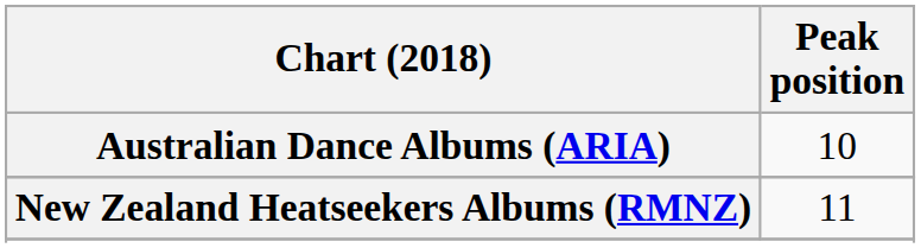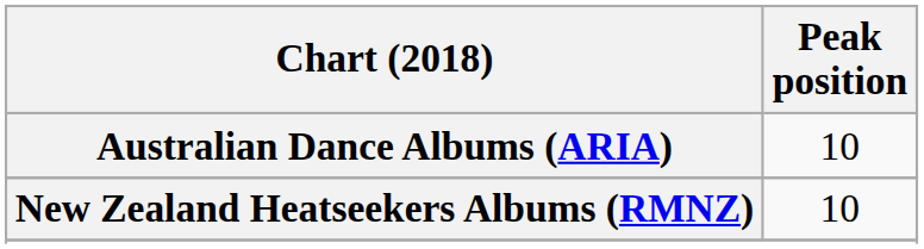 <table class="wikitable sortable plainrowheaders" style="text-align:center;">
 <tr>
 <th scope="col">Chart (2018)</th>
 <th scope="col">Peak<br>position</th>
 </tr>
 <tr>
 <th scope="row">Australian Dance Albums (<a href='#'>ARIA</a>)</th>
 <td>10</td>
 </tr>
 <tr>
 </tr>
 <tr>
 </tr>
 <tr>
 </tr>
 <tr>
 </tr>
 <tr>
 </tr>
 <tr>
 </tr>
 <tr>
 </tr>
 <tr>
 </tr>
 <tr>
 <th scope="row">New Zealand Heatseekers Albums (<a href='#'>RMNZ</a>)</th>
-<td>11</td>
+<td>10</td>
 </tr>
 <tr>
 </tr>
 <tr>
 </tr>
 <tr>
 </tr>
 <tr>
 </tr>
 <tr>
 </tr>
 <tr>
 </tr>
 <tr>
 </tr>
 <tr>
 </tr>
 <tr>
 </tr>
 </table>
